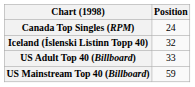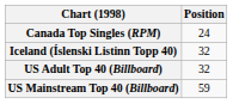 <table class="wikitable sortable plainrowheaders" plainrowheaders" style="text-align:center">
 <tr>
 <th>Chart (1998)</th>
 <th>Position</th>
 </tr>
 <tr>
 <th scope="row">Canada Top Singles (<em>RPM</em>)</th>
 <td>24</td>
 </tr>
 <tr>
 <th scope="row">Iceland (Íslenski Listinn Topp 40)</th>
 <td>32</td>
 </tr>
 <tr>
 <th scope="row">US Adult Top 40 (<em>Billboard</em>)</th>
-<td>33</td>
+<td>32</td>
 </tr>
 <tr>
 <th scope="row">US Mainstream Top 40 (<em>Billboard</em>)</th>
 <td>59</td>
 </tr>
 </table>
